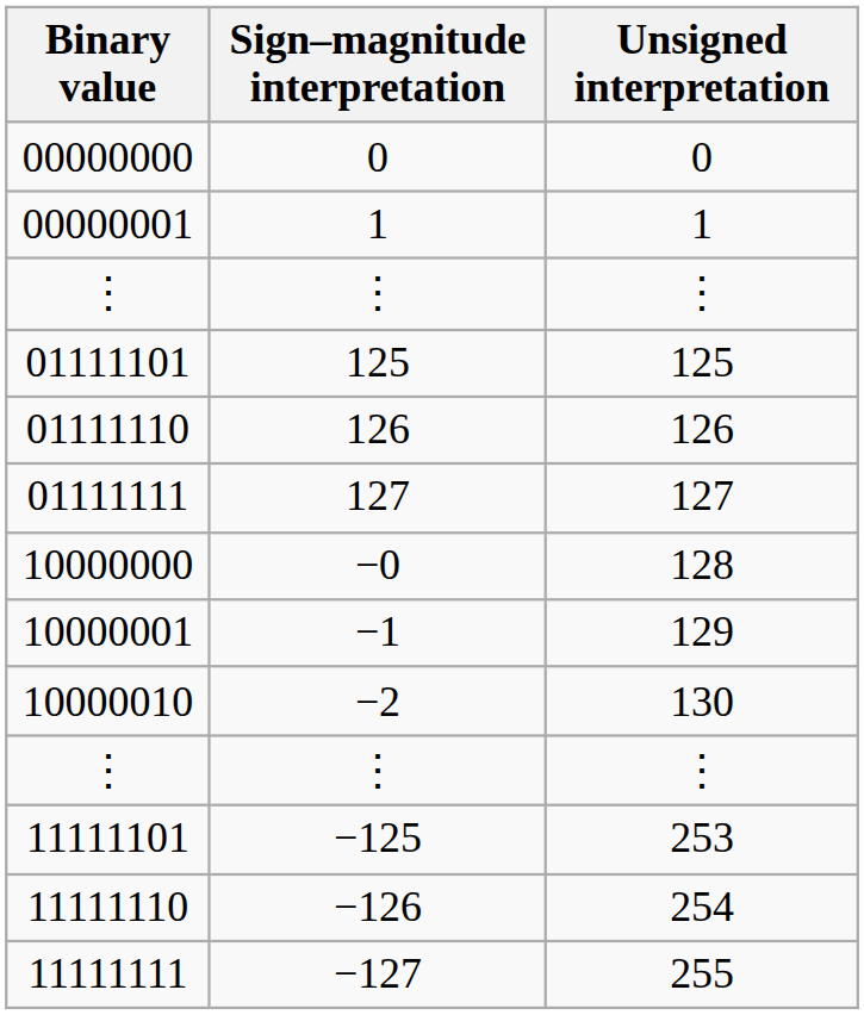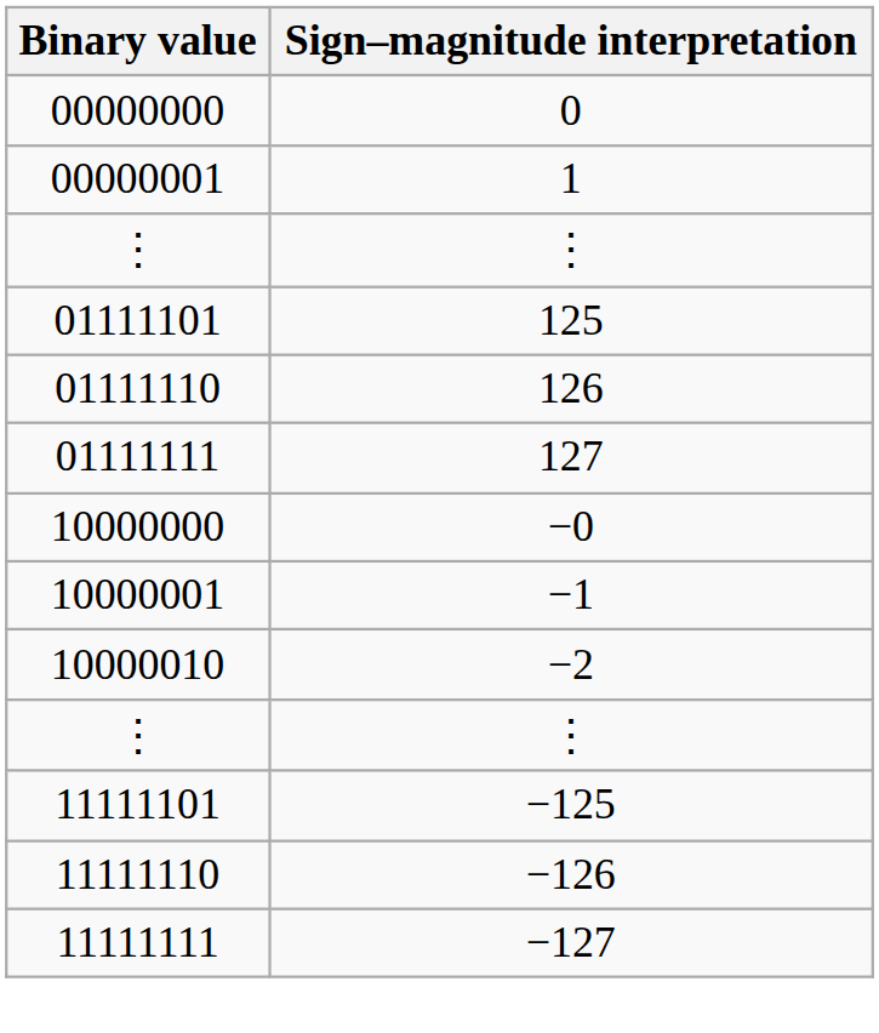 <table class="wikitable" style="float:right; width: 20em; margin-left: 1em; text-align:center">
 <tr>
 <th>Binary value</th>
 <th>Sign–magnitude interpretation</th>
-<th>Unsigned interpretation</th>
 </tr>
 <tr>
 <td>00000000</td>
-<td>0</td>
 <td>0</td>
 </tr>
 <tr>
 <td>00000001</td>
 <td>1</td>
-<td>1</td>
 </tr>
 <tr>
-<td>⋮</td>
 <td>⋮</td>
 <td>⋮</td>
 </tr>
 <tr>
 <td>01111101</td>
 <td>125</td>
-<td>125</td>
 </tr>
 <tr>
 <td>01111110</td>
-<td>126</td>
 <td>126</td>
 </tr>
 <tr>
 <td>01111111</td>
 <td>127</td>
-<td>127</td>
 </tr>
 <tr>
 <td>10000000</td>
 <td>−0</td>
-<td>128</td>
 </tr>
 <tr>
 <td>10000001</td>
 <td>−1</td>
-<td>129</td>
 </tr>
 <tr>
 <td>10000010</td>
 <td>−2</td>
-<td>130</td>
 </tr>
 <tr>
-<td>⋮</td>
 <td>⋮</td>
 <td>⋮</td>
 </tr>
 <tr>
 <td>11111101</td>
 <td>−125</td>
-<td>253</td>
 </tr>
 <tr>
 <td>11111110</td>
 <td>−126</td>
-<td>254</td>
 </tr>
 <tr>
 <td>11111111</td>
 <td>−127</td>
-<td>255</td>
 </tr>
 </table>
